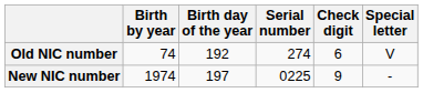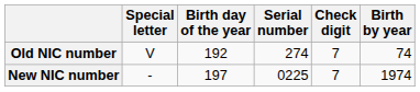 <table class="wikitable">
 <tr>
 <th></th>
-<th>Birth <br>by year</th>
+<th>Special <br>letter</th>
 <th>Birth day <br>of the year</th>
 <th>Serial <br>number</th>
 <th>Check <br>digit</th>
-<th>Special <br>letter</th>
+<th>Birth <br>by year</th>
 </tr>
 <tr>
 <th>Old NIC number</th>
-<td style="text-align: right;">74</td>
+<td style="text-align: center;">V</td>
 <td style="text-align: center;">192</td>
 <td style="text-align: right;">274</td>
-<td style="text-align: center;">6</td>
-<td style="text-align: center;">V</td>
+<td style="text-align: center;">7</td>
+<td style="text-align: right;">74</td>
 </tr>
 <tr>
 <th>New NIC number</th>
-<td style="text-align: right;">1974</td>
+<td style="text-align: center;">-</td>
 <td style="text-align: center;">197</td>
 <td style="text-align: right;">0225</td>
-<td style="text-align: center;">9</td>
-<td style="text-align: center;">-</td>
+<td style="text-align: center;">7</td>
+<td style="text-align: right;">1974</td>
 </tr>
 </table>
